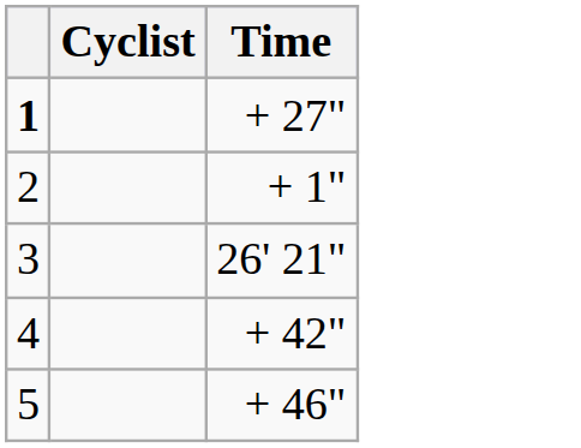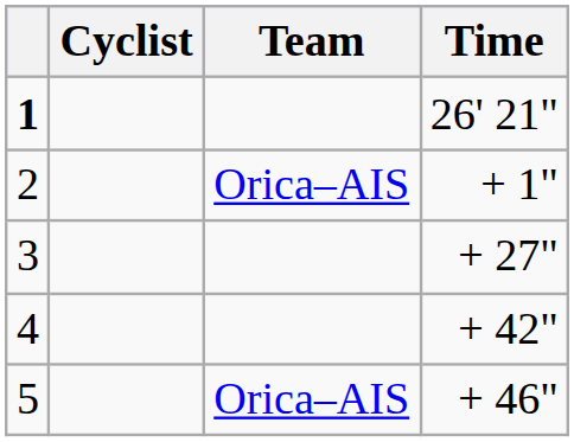 <table class="wikitable">
 <tr style="background:#ccccff;">
 <th></th>
 <th>Cyclist</th>
+<th>Team</th>
 <th>Time</th>
 </tr>
 <tr>
 <td align=center><strong>1</strong></td>
 <td></td>
-<td align=right>+ 27"</td>
+<td></td>
+<td align=right>26' 21"</td>
 </tr>
 <tr>
 <td align=center>2</td>
 <td></td>
+<td><a href='#'>Orica–AIS</a></td>
 <td align=right>+ 1"</td>
 </tr>
 <tr>
 <td align=center>3</td>
 <td></td>
-<td align=right>26' 21"</td>
+<td></td>
+<td align=right>+ 27"</td>
 </tr>
 <tr>
 <td align=center>4</td>
+<td></td>
 <td></td>
 <td align=right>+ 42"</td>
 </tr>
 <tr>
 <td align=center>5</td>
 <td></td>
+<td><a href='#'>Orica–AIS</a></td>
 <td align=right>+ 46"</td>
 </tr>
 </table>
